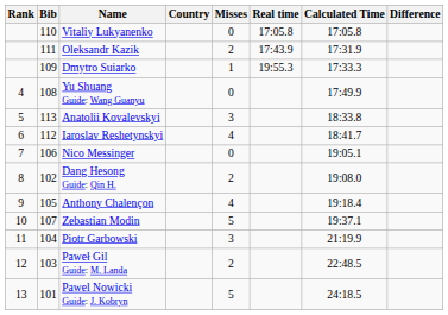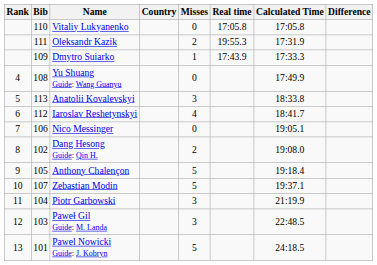 <table class="wikitable sortable" style="text-align:center">
 <tr>
 <th>Rank</th>
 <th>Bib</th>
 <th>Name</th>
 <th>Country</th>
 <th>Misses</th>
 <th>Real time</th>
 <th>Calculated Time</th>
 <th>Difference</th>
 </tr>
 <tr>
 <td></td>
 <td>110</td>
 <td align="left"><a href='#'>Vitaliy Lukyanenko</a><br></td>
 <td align="left"></td>
 <td>0</td>
 <td>17:05.8</td>
 <td>17:05.8</td>
 <td></td>
 </tr>
 <tr>
 <td></td>
 <td>111</td>
 <td align="left"><a href='#'>Oleksandr Kazik</a><br></td>
 <td align="left"></td>
 <td>2</td>
-<td>17:43.9</td>
+<td>19:55.3</td>
 <td>17:31.9</td>
 <td></td>
 </tr>
 <tr>
 <td></td>
 <td>109</td>
 <td align="left"><a href='#'>Dmytro Suiarko</a><br></td>
 <td align="left"></td>
 <td>1</td>
-<td>19:55.3</td>
+<td>17:43.9</td>
 <td>17:33.3</td>
 <td></td>
 </tr>
 <tr>
 <td>4</td>
 <td>108</td>
 <td align="left"><a href='#'>Yu Shuang</a><br><small><a href='#'>Guide</a>: <a href='#'>Wang Guanyu</a></small></td>
 <td align="left"></td>
 <td>0</td>
 <td></td>
 <td>17:49.9</td>
 <td></td>
 </tr>
 <tr>
 <td>5</td>
 <td>113</td>
 <td align=left><a href='#'>Anatolii Kovalevskyi</a><br></td>
 <td align=left></td>
 <td>3</td>
 <td></td>
 <td>18:33.8</td>
 <td></td>
 </tr>
 <tr>
 <td>6</td>
 <td>112</td>
 <td align="left"><a href='#'>Iaroslav Reshetynskyi</a><br></td>
 <td align="left"></td>
 <td>4</td>
 <td></td>
 <td>18:41.7</td>
 <td></td>
 </tr>
 <tr>
 <td>7</td>
 <td>106</td>
 <td align="left"><a href='#'>Nico Messinger</a><br></td>
 <td align="left"></td>
 <td>0</td>
 <td></td>
 <td>19:05.1</td>
 <td></td>
 </tr>
 <tr>
 <td>8</td>
 <td>102</td>
 <td align="left"><a href='#'>Dang Hesong</a><br><small><a href='#'>Guide</a>: <a href='#'>Qin H.</a> </small></td>
 <td align="left"></td>
 <td>2</td>
 <td></td>
 <td>19:08.0</td>
 <td></td>
 </tr>
 <tr>
 <td>9</td>
 <td>105</td>
 <td align=left><a href='#'>Anthony Chalençon</a><br></td>
 <td align=left></td>
-<td>4</td>
+<td>5</td>
 <td></td>
 <td>19:18.4</td>
 <td></td>
 </tr>
 <tr>
 <td>10</td>
 <td>107</td>
 <td align=left><a href='#'>Zebastian Modin</a><br></td>
 <td align=left></td>
 <td>5</td>
 <td></td>
 <td>19:37.1</td>
 <td></td>
 </tr>
 <tr>
 <td>11</td>
 <td>104</td>
 <td align=left><a href='#'>Piotr Garbowski</a><br></td>
 <td align=left></td>
 <td>3</td>
 <td></td>
 <td>21:19.9</td>
 <td></td>
 </tr>
 <tr>
 <td>12</td>
 <td>103</td>
 <td align="left"><a href='#'>Paweł Gil</a><br><small><a href='#'>Guide</a>: <a href='#'>M. Landa</a> </small></td>
 <td align="left"></td>
-<td>2</td>
+<td>3</td>
 <td></td>
 <td>22:48.5</td>
 <td></td>
 </tr>
 <tr>
 <td>13</td>
 <td>101</td>
 <td align="left"><a href='#'>Pawel Nowicki</a><br><small><a href='#'>Guide</a>: <a href='#'>J. Kobryn</a> </small></td>
 <td align="left"></td>
 <td>5</td>
 <td></td>
 <td>24:18.5</td>
 <td></td>
 </tr>
 </table>
